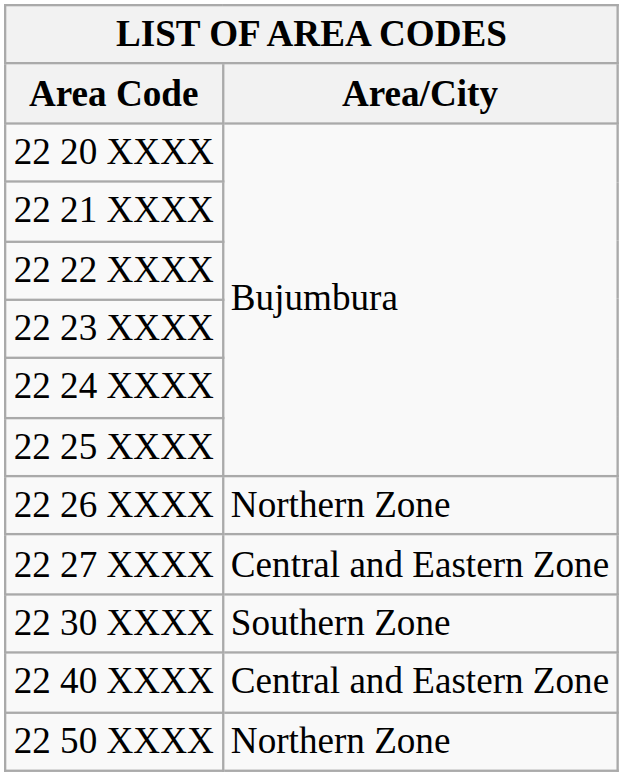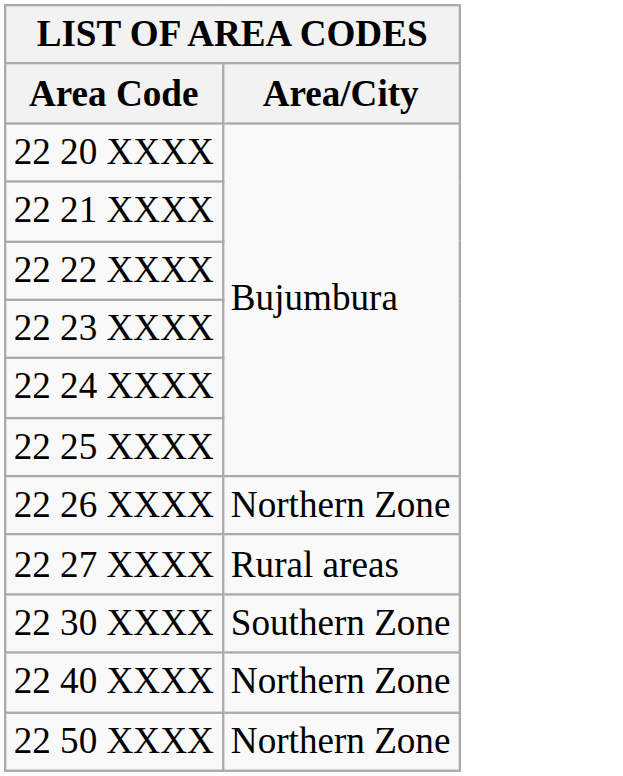 <table class="wikitable">
 <tr>
 <th colspan="2">LIST OF AREA CODES</th>
 </tr>
 <tr>
 <th>Area Code</th>
 <th>Area/City</th>
 </tr>
 <tr>
 <td>22 20 XXXX</td>
 <td rowspan="6">Bujumbura</td>
 </tr>
 <tr>
 <td>22 21 XXXX</td>
 </tr>
 <tr>
 <td>22 22 XXXX</td>
 </tr>
 <tr>
 <td>22 23 XXXX</td>
 </tr>
 <tr>
 <td>22 24 XXXX</td>
 </tr>
 <tr>
 <td>22 25 XXXX</td>
 </tr>
 <tr>
 <td>22 26 XXXX</td>
 <td>Northern Zone</td>
 </tr>
 <tr>
 <td>22 27 XXXX</td>
-<td>Central and Eastern Zone</td>
+<td>Rural areas</td>
 </tr>
 <tr>
 <td>22 30 XXXX</td>
 <td>Southern Zone</td>
 </tr>
 <tr>
 <td>22 40 XXXX</td>
-<td>Central and Eastern Zone</td>
+<td>Northern Zone</td>
 </tr>
 <tr>
 <td>22 50 XXXX</td>
 <td>Northern Zone</td>
 </tr>
 </table>
